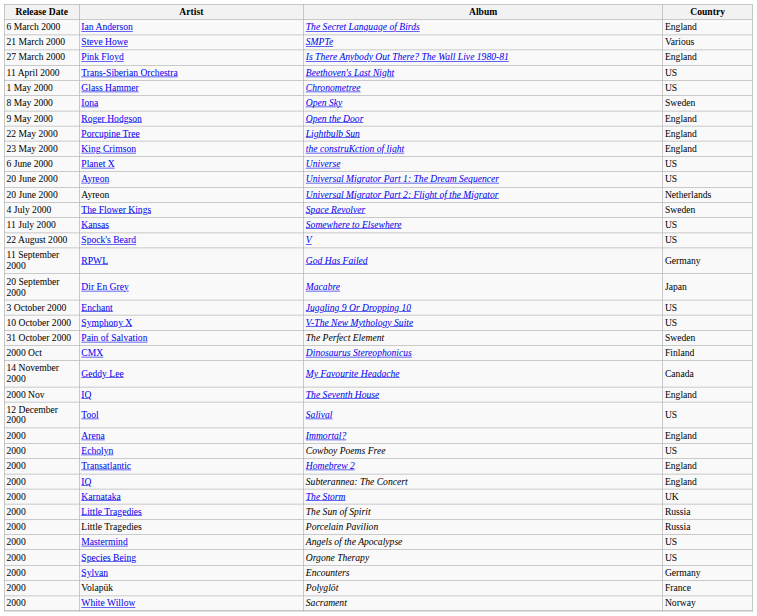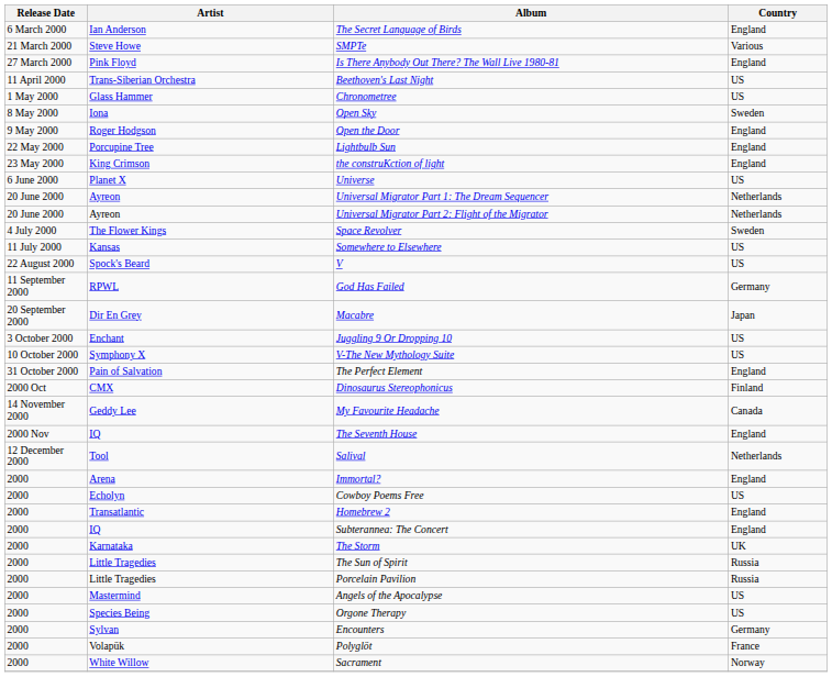 <table class="wikitable">
 <tr>
 <th align=center width="10%">Release Date</th>
 <th align=center width="30%">Artist</th>
 <th align=center width="48%">Album</th>
 <th align=center width="12%">Country</th>
 </tr>
 <tr>
 <td>6 March 2000</td>
 <td><a href='#'>Ian Anderson</a></td>
 <td><em><a href='#'>The Secret Language of Birds</a></em></td>
 <td>England</td>
 </tr>
 <tr>
 <td>21 March 2000</td>
 <td><a href='#'>Steve Howe</a></td>
 <td><em><a href='#'>SMPTe</a></em></td>
 <td>Various</td>
 </tr>
 <tr>
 <td>27 March 2000</td>
 <td><a href='#'>Pink Floyd</a></td>
 <td><em><a href='#'>Is There Anybody Out There? The Wall Live 1980-81</a></em></td>
 <td>England</td>
 </tr>
 <tr>
 <td>11 April 2000</td>
 <td><a href='#'>Trans-Siberian Orchestra</a></td>
 <td><em><a href='#'>Beethoven's Last Night</a></em></td>
 <td>US</td>
 </tr>
 <tr>
 <td>1 May 2000</td>
 <td><a href='#'>Glass Hammer</a></td>
 <td><em><a href='#'>Chronometree</a></em></td>
 <td>US</td>
 </tr>
 <tr>
 <td>8 May 2000</td>
 <td><a href='#'>Iona</a></td>
 <td><em><a href='#'>Open Sky</a></em></td>
 <td>Sweden</td>
 </tr>
 <tr>
 <td>9 May 2000</td>
 <td><a href='#'>Roger Hodgson</a></td>
 <td><em><a href='#'>Open the Door</a></em></td>
 <td>England</td>
 </tr>
 <tr>
 <td>22 May 2000</td>
 <td><a href='#'>Porcupine Tree</a></td>
 <td><em><a href='#'>Lightbulb Sun</a></em></td>
 <td>England</td>
 </tr>
 <tr>
 <td>23 May 2000</td>
 <td><a href='#'>King Crimson</a></td>
 <td><em><a href='#'>the construKction of light</a></em></td>
 <td>England</td>
 </tr>
 <tr>
 <td>6 June 2000</td>
 <td><a href='#'>Planet X</a></td>
 <td><em><a href='#'>Universe</a></em></td>
 <td>US</td>
 </tr>
 <tr>
 <td>20 June 2000</td>
 <td><a href='#'>Ayreon</a></td>
 <td><em><a href='#'>Universal Migrator Part 1: The Dream Sequencer</a></em></td>
-<td>US</td>
+<td>Netherlands</td>
 </tr>
 <tr>
 <td>20 June 2000</td>
 <td>Ayreon</td>
 <td><em><a href='#'>Universal Migrator Part 2: Flight of the Migrator</a></em></td>
 <td>Netherlands</td>
 </tr>
 <tr>
 <td>4 July 2000</td>
 <td><a href='#'>The Flower Kings</a></td>
 <td><em><a href='#'>Space Revolver</a></em></td>
 <td>Sweden</td>
 </tr>
 <tr>
 <td>11 July 2000</td>
 <td><a href='#'>Kansas</a></td>
 <td><em><a href='#'>Somewhere to Elsewhere</a></em></td>
 <td>US</td>
 </tr>
 <tr>
 <td>22 August 2000</td>
 <td><a href='#'>Spock's Beard</a></td>
 <td><em><a href='#'>V</a></em></td>
 <td>US</td>
 </tr>
 <tr>
 <td>11 September 2000</td>
 <td><a href='#'>RPWL</a></td>
 <td><em><a href='#'>God Has Failed</a></em></td>
 <td>Germany</td>
 </tr>
 <tr>
 <td>20 September 2000</td>
 <td><a href='#'>Dir En Grey</a></td>
 <td><em><a href='#'>Macabre</a></em></td>
 <td>Japan</td>
 </tr>
 <tr>
 <td>3 October 2000</td>
 <td><a href='#'>Enchant</a></td>
 <td><em><a href='#'>Juggling 9 Or Dropping 10</a></em></td>
 <td>US</td>
 </tr>
 <tr>
 <td>10 October 2000</td>
 <td><a href='#'>Symphony X</a></td>
 <td><em><a href='#'>V-The New Mythology Suite</a></em></td>
 <td>US</td>
 </tr>
 <tr>
 <td>31 October 2000</td>
 <td><a href='#'>Pain of Salvation</a></td>
 <td><em>The Perfect Element</em></td>
-<td>Sweden</td>
+<td>England</td>
 </tr>
 <tr>
 <td>2000 Oct</td>
 <td><a href='#'>CMX</a></td>
 <td><em><a href='#'>Dinosaurus Stereophonicus</a></em></td>
 <td>Finland</td>
 </tr>
 <tr>
 <td>14 November 2000</td>
 <td><a href='#'>Geddy Lee</a></td>
 <td><em><a href='#'>My Favourite Headache</a></em></td>
 <td>Canada</td>
 </tr>
 <tr>
 <td>2000 Nov</td>
 <td><a href='#'>IQ</a></td>
 <td><em><a href='#'>The Seventh House</a></em></td>
 <td>England</td>
 </tr>
 <tr>
 <td>12 December 2000</td>
 <td><a href='#'>Tool</a></td>
 <td><em><a href='#'>Salival</a></em></td>
-<td>US</td>
+<td>Netherlands</td>
 </tr>
 <tr>
 <td>2000</td>
 <td><a href='#'>Arena</a></td>
 <td><em><a href='#'>Immortal?</a></em></td>
 <td>England</td>
 </tr>
 <tr>
 <td>2000</td>
 <td><a href='#'>Echolyn</a></td>
 <td><em>Cowboy Poems Free</em></td>
 <td>US</td>
 </tr>
 <tr>
 <td>2000</td>
 <td><a href='#'>Transatlantic</a></td>
 <td><em><a href='#'>Homebrew 2</a></em></td>
 <td>England</td>
 </tr>
 <tr>
 <td>2000</td>
 <td><a href='#'>IQ</a></td>
 <td><em>Subterannea: The Concert</em></td>
 <td>England</td>
 </tr>
 <tr>
 <td>2000</td>
 <td><a href='#'>Karnataka</a></td>
 <td><em><a href='#'>The Storm</a></em></td>
 <td>UK</td>
 </tr>
 <tr>
 <td>2000</td>
 <td><a href='#'>Little Tragedies</a></td>
 <td><em>The Sun of Spirit</em></td>
 <td>Russia</td>
 </tr>
 <tr>
 <td>2000</td>
 <td>Little Tragedies</td>
 <td><em>Porcelain Pavilion</em></td>
 <td>Russia</td>
 </tr>
 <tr>
 <td>2000</td>
 <td><a href='#'>Mastermind</a></td>
 <td><em>Angels of the Apocalypse</em></td>
 <td>US</td>
 </tr>
 <tr>
 <td>2000</td>
 <td><a href='#'>Species Being</a></td>
 <td><em>Orgone Therapy</em></td>
 <td>US</td>
 </tr>
 <tr>
 <td>2000</td>
 <td><a href='#'>Sylvan</a></td>
 <td><em>Encounters</em></td>
 <td>Germany</td>
 </tr>
 <tr>
 <td>2000</td>
 <td>Volapük</td>
 <td><em>Polyglöt</em></td>
 <td>France</td>
 </tr>
 <tr>
 <td>2000</td>
 <td><a href='#'>White Willow</a></td>
 <td><em>Sacrament</em></td>
 <td>Norway</td>
 </tr>
 <tr>
 </tr>
 </table>
